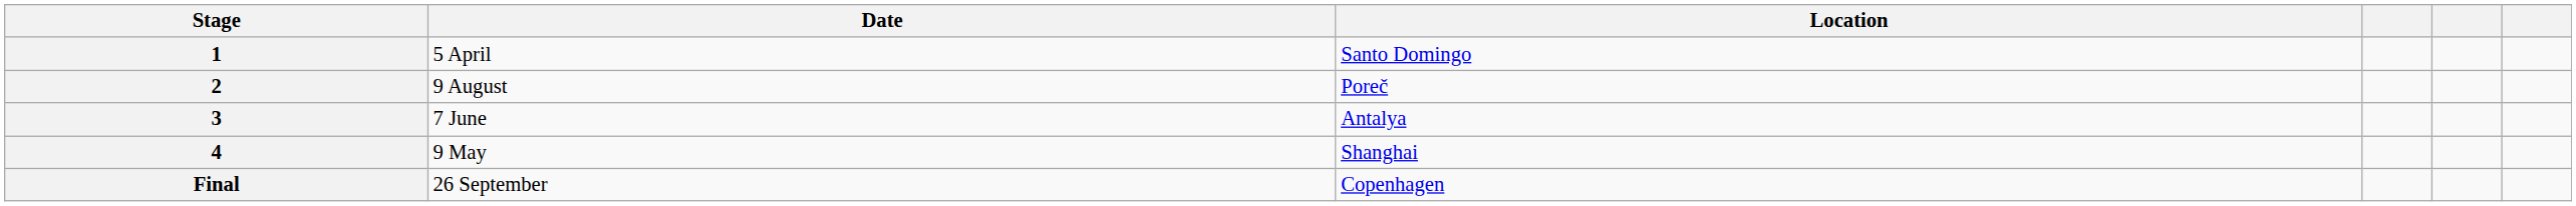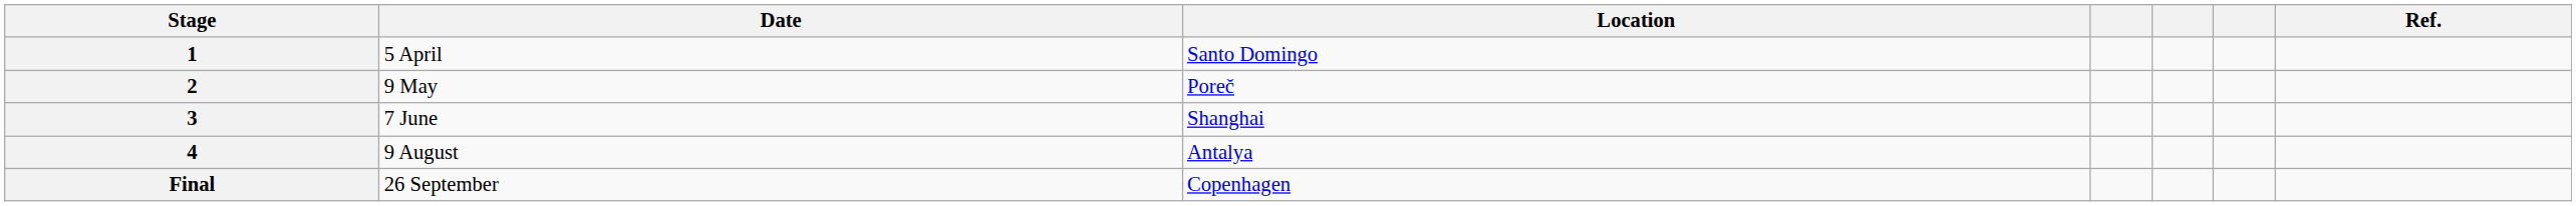 <table class="wikitable" style="width:100%">
 <tr>
 <th>Stage</th>
 <th>Date</th>
 <th>Location</th>
 <th></th>
 <th></th>
 <th></th>
+<th>Ref.</th>
 </tr>
 <tr>
 <th>1</th>
 <td>5 April</td>
 <td> <a href='#'>Santo Domingo</a></td>
 <td></td>
 <td></td>
 <td></td>
+<td></td>
 </tr>
 <tr>
 <th>2</th>
-<td>9 August</td>
+<td>9 May</td>
 <td> <a href='#'>Poreč</a></td>
+<td></td>
 <td></td>
 <td></td>
 <td></td>
 </tr>
 <tr>
 <th>3</th>
 <td>7 June</td>
-<td> <a href='#'>Antalya</a></td>
+<td> <a href='#'>Shanghai</a></td>
+<td></td>
 <td></td>
 <td></td>
 <td></td>
 </tr>
 <tr>
 <th>4</th>
-<td>9 May</td>
-<td> <a href='#'>Shanghai</a></td>
+<td>9 August</td>
+<td> <a href='#'>Antalya</a></td>
+<td></td>
 <td></td>
 <td></td>
 <td></td>
 </tr>
 <tr>
 <th>Final</th>
 <td>26 September</td>
 <td> <a href='#'>Copenhagen</a></td>
 <td></td>
 <td></td>
 <td></td>
+<td></td>
 </tr>
 </table>
